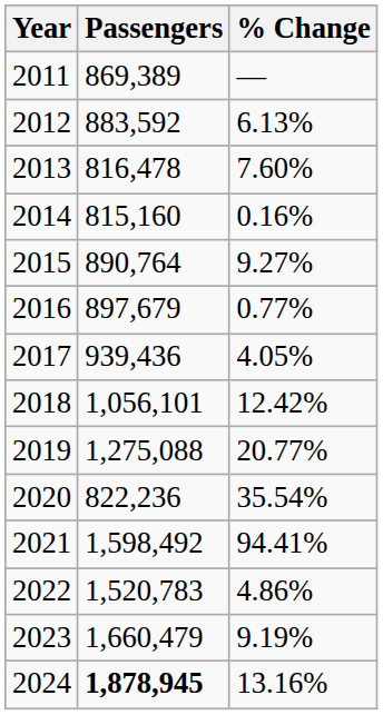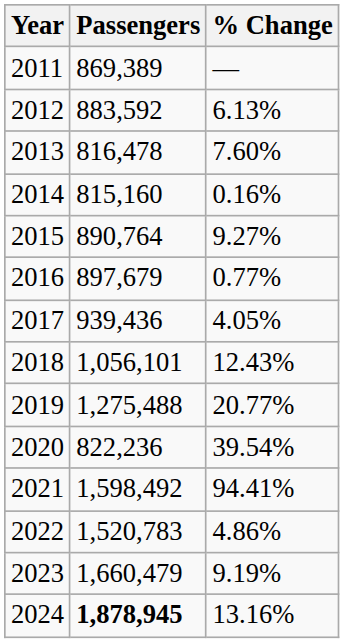 <table class="wikitable">
 <tr>
 <th>Year</th>
 <th>Passengers</th>
 <th>% Change</th>
 </tr>
 <tr>
 <td>2011</td>
 <td>869,389</td>
 <td>—</td>
 </tr>
 <tr>
 <td>2012</td>
 <td>883,592</td>
 <td>6.13%</td>
 </tr>
 <tr>
 <td>2013</td>
 <td>816,478</td>
 <td>7.60%</td>
 </tr>
 <tr>
 <td>2014</td>
 <td>815,160</td>
 <td>0.16%</td>
 </tr>
 <tr>
 <td>2015</td>
 <td>890,764</td>
 <td>9.27%</td>
 </tr>
 <tr>
 <td>2016</td>
 <td>897,679</td>
 <td>0.77%</td>
 </tr>
 <tr |>
 <td>2017</td>
 <td>939,436</td>
 <td>4.05%</td>
 </tr>
 <tr>
 <td>2018</td>
 <td>1,056,101</td>
-<td>12.42%</td>
+<td>12.43%</td>
 </tr>
 <tr>
 <td>2019</td>
-<td>1,275,088</td>
+<td>1,275,488</td>
 <td>20.77%</td>
 </tr>
 <tr>
 <td>2020</td>
 <td>822,236</td>
-<td>35.54%</td>
+<td>39.54%</td>
 </tr>
 <tr>
 <td>2021</td>
 <td>1,598,492</td>
 <td>94.41%</td>
 </tr>
 <tr>
 <td>2022</td>
 <td>1,520,783</td>
 <td>4.86%</td>
 </tr>
 <tr>
 <td>2023</td>
 <td>1,660,479</td>
 <td>9.19%</td>
 </tr>
 <tr>
 <td>2024</td>
 <td><strong>1,878,945</strong></td>
 <td>13.16%</td>
 </tr>
 </table>
